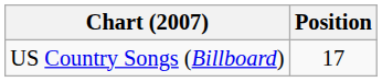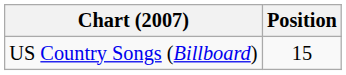 <table class="wikitable sortable">
 <tr>
 <th scope="col">Chart (2007)</th>
 <th scope="col">Position</th>
 </tr>
 <tr>
 <td>US <a href='#'>Country Songs</a> (<em><a href='#'>Billboard</a></em>)</td>
-<td align="center">17</td>
+<td align="center">15</td>
 </tr>
 </table>
